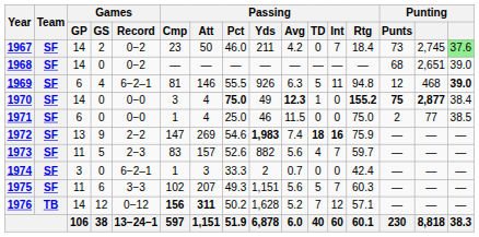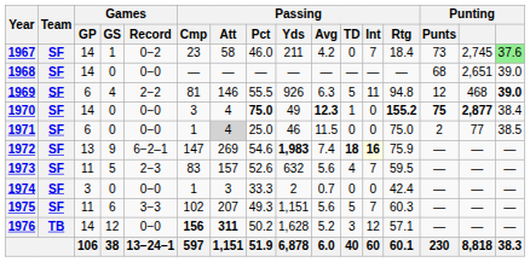 <table class="wikitable" style="text-align:center;">
 <tr>
 <th rowspan="2">Year</th>
 <th rowspan="2">Team</th>
 <th colspan="3">Games</th>
 <th colspan="8">Passing</th>
 <th colspan="3">Punting</th>
 </tr>
 <tr>
 <th>GP</th>
 <th>GS</th>
 <th>Record</th>
 <th>Cmp</th>
 <th>Att</th>
 <th>Pct</th>
 <th>Yds</th>
 <th>Avg</th>
 <th>TD</th>
 <th>Int</th>
 <th>Rtg</th>
 <th>Punts</th>
 <th></th>
 <th></th>
 </tr>
 <tr>
 <th><a href='#'>1967</a></th>
 <th><a href='#'>SF</a></th>
 <td>14</td>
-<td>2</td>
+<td>1</td>
 <td>0−2</td>
 <td>23</td>
-<td>50</td>
+<td>58</td>
 <td>46.0</td>
 <td>211</td>
 <td>4.2</td>
 <td>0</td>
 <td>7</td>
 <td>18.4</td>
 <td>73</td>
 <td>2,745</td>
 <td style="background: lightgreen;">37.6</td>
 </tr>
 <tr>
 <th><a href='#'>1968</a></th>
 <th><a href='#'>SF</a></th>
 <td>14</td>
 <td>0</td>
-<td>0−2</td>
+<td>0−0</td>
 <td>—</td>
 <td>—</td>
 <td>—</td>
 <td>—</td>
 <td>—</td>
 <td>—</td>
 <td>—</td>
 <td>—</td>
 <td>68</td>
 <td>2,651</td>
 <td>39.0</td>
 </tr>
 <tr>
 <th><a href='#'>1969</a></th>
 <th><a href='#'>SF</a></th>
 <td>6</td>
 <td>4</td>
-<td>6−2–1</td>
+<td>2−2</td>
 <td>81</td>
 <td>146</td>
 <td>55.5</td>
 <td>926</td>
 <td>6.3</td>
 <td>5</td>
 <td>11</td>
 <td>94.8</td>
 <td>12</td>
 <td>468</td>
 <td><strong>39.0</strong></td>
 </tr>
 <tr>
 <th><a href='#'>1970</a></th>
 <th><a href='#'>SF</a></th>
 <td>14</td>
 <td>0</td>
 <td>0−0</td>
 <td>3</td>
 <td>4</td>
 <td><strong>75.0</strong></td>
 <td>49</td>
 <td><strong>12.3</strong></td>
 <td>1</td>
 <td>0</td>
 <td><strong>155.2</strong></td>
 <td><strong>75</strong></td>
 <td><strong>2,877</strong></td>
 <td>38.4</td>
 </tr>
 <tr>
 <th><a href='#'>1971</a></th>
 <th><a href='#'>SF</a></th>
 <td>6</td>
 <td>0</td>
 <td>0−0</td>
 <td>1</td>
-<td>4</td>
+<td style="background: lightgrey;">4</td>
 <td>25.0</td>
 <td>46</td>
 <td>11.5</td>
 <td>0</td>
 <td>0</td>
 <td>75.0</td>
 <td>2</td>
 <td>77</td>
 <td>38.5</td>
 </tr>
 <tr>
 <th><a href='#'>1972</a></th>
 <th><a href='#'>SF</a></th>
 <td>13</td>
 <td>9</td>
-<td>2−2</td>
+<td>6−2–1</td>
 <td>147</td>
 <td>269</td>
 <td>54.6</td>
 <td><strong>1,983</strong></td>
 <td>7.4</td>
 <td><strong>18</strong></td>
-<td><strong>16</strong></td>
+<td style="background: lightyellow;"><strong>16</strong></td>
 <td>75.9</td>
 <td>—</td>
 <td>—</td>
 <td>—</td>
 </tr>
 <tr>
 <th><a href='#'>1973</a></th>
 <th><a href='#'>SF</a></th>
 <td>11</td>
 <td>5</td>
 <td>2−3</td>
 <td>83</td>
 <td>157</td>
 <td>52.6</td>
-<td>882</td>
+<td>632</td>
 <td>5.6</td>
 <td>4</td>
 <td>7</td>
-<td>59.7</td>
+<td>59.5</td>
 <td>—</td>
 <td>—</td>
 <td>—</td>
 </tr>
 <tr>
 <th><a href='#'>1974</a></th>
 <th><a href='#'>SF</a></th>
 <td>3</td>
 <td>0</td>
-<td>6−2–1</td>
+<td>0−0</td>
 <td>1</td>
 <td>3</td>
 <td>33.3</td>
 <td>2</td>
 <td>0.7</td>
 <td>0</td>
 <td>0</td>
 <td>42.4</td>
 <td>—</td>
 <td>—</td>
 <td>—</td>
 </tr>
 <tr>
 <th><a href='#'>1975</a></th>
 <th><a href='#'>SF</a></th>
 <td>11</td>
 <td>6</td>
 <td>3−3</td>
 <td>102</td>
 <td>207</td>
 <td>49.3</td>
 <td>1,151</td>
 <td>5.6</td>
 <td>5</td>
 <td>7</td>
 <td>60.3</td>
 <td>—</td>
 <td>—</td>
 <td>—</td>
 </tr>
 <tr>
 <th><a href='#'>1976</a></th>
 <th><a href='#'>TB</a></th>
 <td>14</td>
 <td>12</td>
-<td>0−12</td>
+<td>0−0</td>
 <td><strong>156</strong></td>
 <td><strong>311</strong></td>
 <td>50.2</td>
 <td>1,628</td>
 <td>5.2</td>
-<td>7</td>
+<td>3</td>
 <td>12</td>
 <td>57.1</td>
 <td>—</td>
 <td>—</td>
 <td>—</td>
 </tr>
 <tr>
 <th colspan="2"></th>
 <th>106</th>
 <th>38</th>
 <th>13−24–1</th>
 <th>597</th>
 <th>1,151</th>
 <th>51.9</th>
 <th>6,878</th>
 <th>6.0</th>
 <th>40</th>
 <th>60</th>
 <th>60.1</th>
 <th>230</th>
 <th>8,818</th>
 <th>38.3</th>
 </tr>
 </table>
